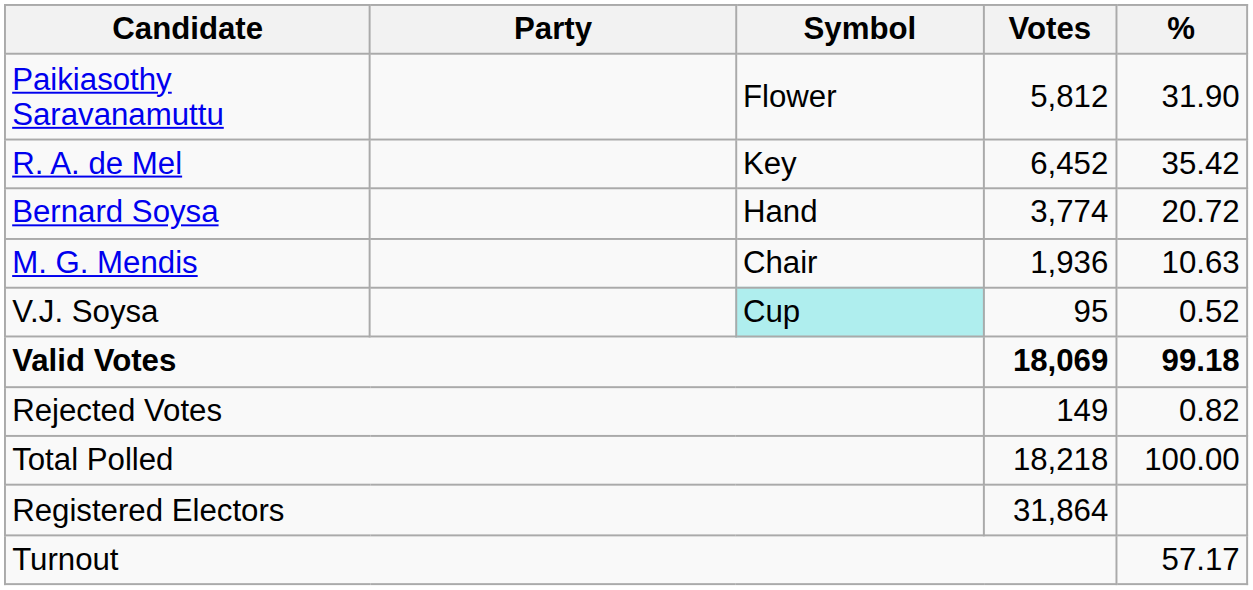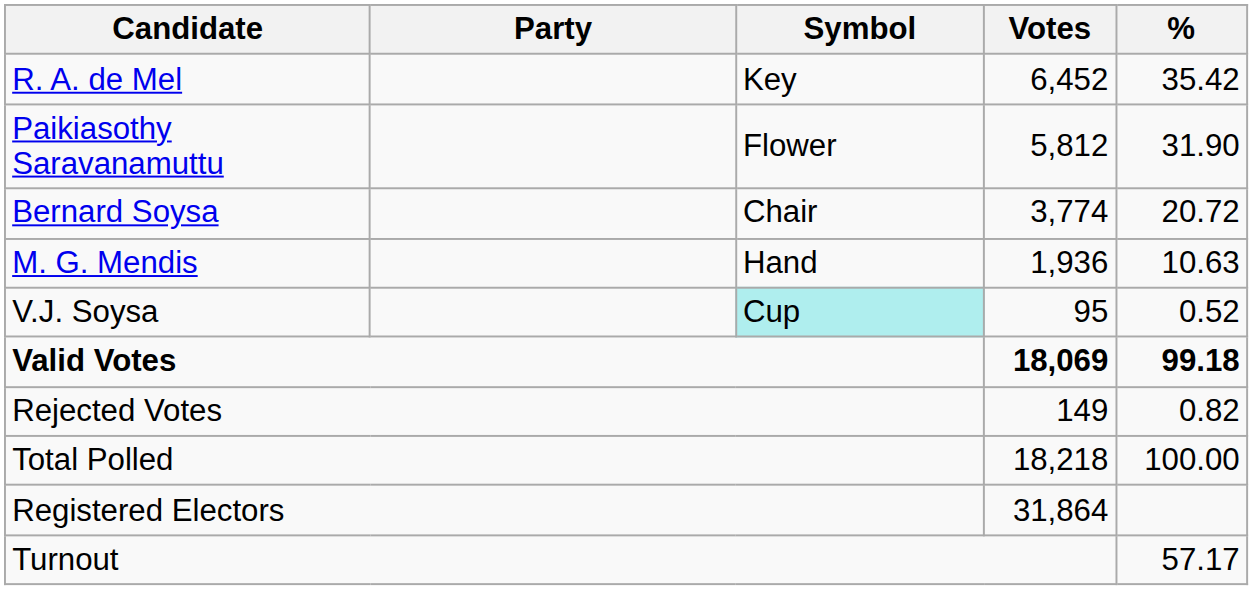 <table class="wikitable" border="1" style="text-align:right;">
 <tr>
 <th align=left width="180">Candidate</th>
 <th align=left width="180">Party</th>
 <th align=left width="120">Symbol</th>
 <th align=left width="60">Votes</th>
 <th align=left width="60">%</th>
 </tr>
 <tr>
+<td align=left><a href='#'>R. A. de Mel</a></td>
+<td></td>
+<td align=left>Key</td>
+<td>6,452</td>
+<td>35.42</td>
+</tr>
+<tr>
 <td align=left><a href='#'>Paikiasothy Saravanamuttu</a></td>
 <td></td>
 <td align=left>Flower</td>
 <td>5,812</td>
 <td>31.90</td>
 </tr>
 <tr>
-<td align=left><a href='#'>R. A. de Mel</a></td>
-<td></td>
-<td align=left>Key</td>
-<td>6,452</td>
-<td>35.42</td>
-</tr>
-<tr>
 <td align=left><a href='#'>Bernard Soysa</a></td>
 <td></td>
-<td align=left>Hand</td>
+<td align=left>Chair</td>
 <td>3,774</td>
 <td>20.72</td>
 </tr>
 <tr>
 <td align=left><a href='#'>M. G. Mendis</a></td>
 <td></td>
-<td align=left>Chair</td>
+<td align=left>Hand</td>
 <td>1,936</td>
 <td>10.63</td>
 </tr>
 <tr>
 <td align=left>V.J. Soysa</td>
 <td></td>
 <td align=left style="background: paleturquoise;">Cup</td>
 <td>95</td>
 <td>0.52</td>
 </tr>
 <tr>
 <td align=left colspan=3><strong>Valid Votes</strong></td>
 <td><strong>18,069</strong></td>
 <td><strong>99.18</strong></td>
 </tr>
 <tr>
 <td align=left colspan=3>Rejected Votes</td>
 <td>149</td>
 <td>0.82</td>
 </tr>
 <tr>
 <td align=left colspan=3>Total Polled</td>
 <td>18,218</td>
 <td>100.00</td>
 </tr>
 <tr>
 <td align=left colspan=3>Registered Electors</td>
 <td>31,864</td>
 <td></td>
 </tr>
 <tr>
 <td align=left colspan=4>Turnout</td>
 <td>57.17</td>
 </tr>
 </table>
